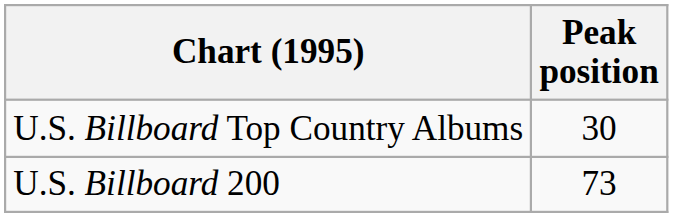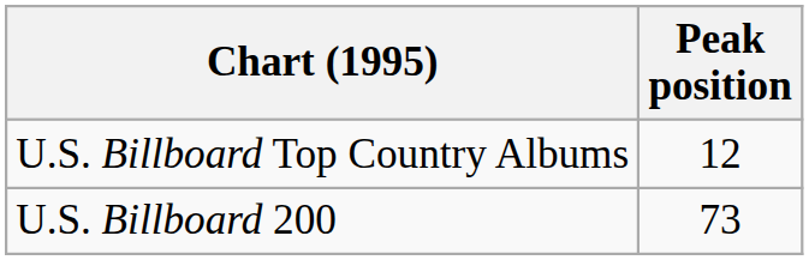 <table class="wikitable">
 <tr>
 <th>Chart (1995)</th>
 <th>Peak<br>position</th>
 </tr>
 <tr>
 <td>U.S. <em>Billboard</em> Top Country Albums</td>
-<td align="center">30</td>
+<td align="center">12</td>
 </tr>
 <tr>
 <td>U.S. <em>Billboard</em> 200</td>
 <td align="center">73</td>
 </tr>
 </table>
